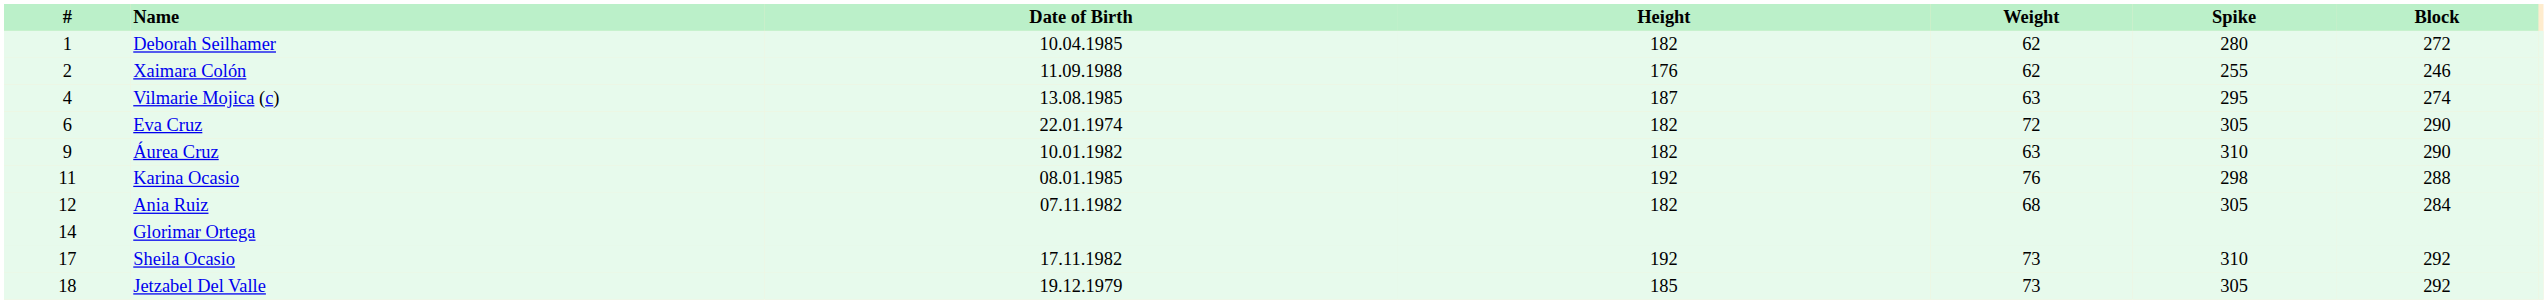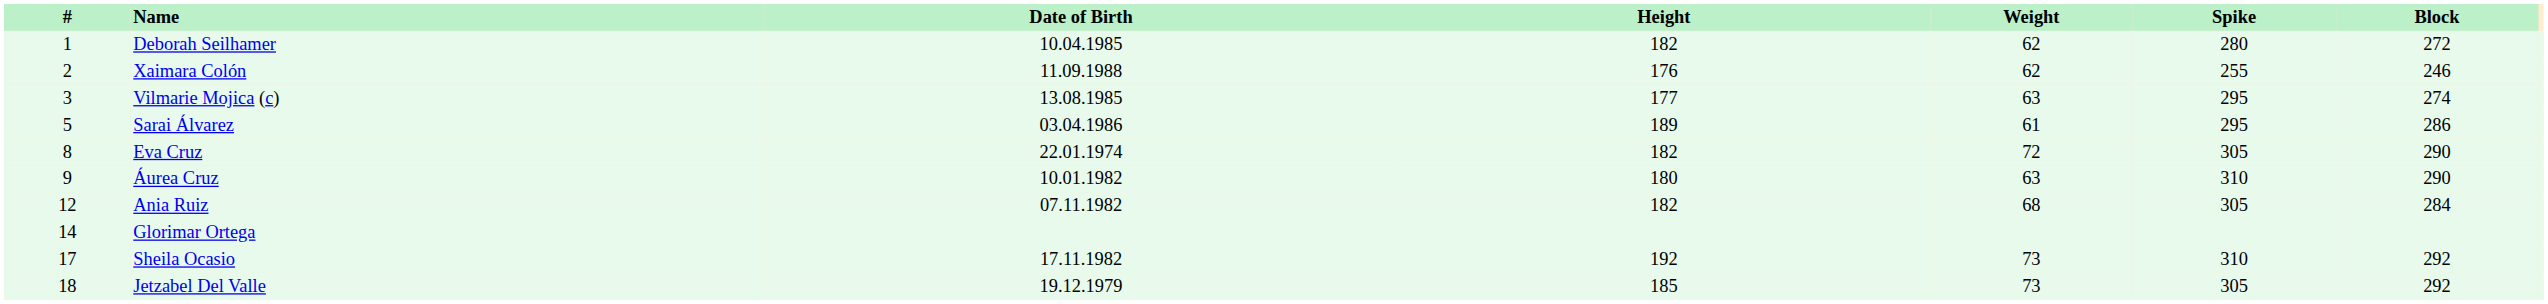 <table border=0 cellpadding=2 cellspacing=0  |- bgcolor=#FFECCE style="text-align:center; font-size:90%;" width=100%>
 <tr bgcolor=#BBF0C9>
 <th width=5%>#</th>
 <th width=25% align=left>Name</th>
 <th width=25%>Date of Birth</th>
 <th width=21%>Height</th>
 <th width=8%>Weight</th>
 <th width=8%>Spike</th>
 <th width=8%>Block</th>
 </tr>
 <tr bgcolor=#E7FAEC>
 <td>1</td>
 <td align=left><a href='#'>Deborah Seilhamer</a></td>
 <td>10.04.1985</td>
 <td>182</td>
 <td>62</td>
 <td>280</td>
 <td>272</td>
 <td></td>
 </tr>
 <tr bgcolor=#E7FAEC>
 <td>2</td>
 <td align=left><a href='#'>Xaimara Colón</a></td>
 <td>11.09.1988</td>
 <td>176</td>
 <td>62</td>
 <td>255</td>
 <td>246</td>
 <td></td>
 </tr>
 <tr bgcolor=#E7FAEC>
-<td>4</td>
+<td>3</td>
 <td align=left><a href='#'>Vilmarie Mojica</a> (<a href='#'>c</a>)</td>
 <td>13.08.1985</td>
-<td>187</td>
+<td>177</td>
 <td>63</td>
 <td>295</td>
 <td>274</td>
 <td></td>
 </tr>
 <tr bgcolor=#E7FAEC>
-<td>6</td>
+<td>5</td>
+<td align=left><a href='#'>Sarai Álvarez</a></td>
+<td>03.04.1986</td>
+<td>189</td>
+<td>61</td>
+<td>295</td>
+<td>286</td>
+<td></td>
+</tr>
+<tr bgcolor=#E7FAEC>
+<td>8</td>
 <td align=left><a href='#'>Eva Cruz</a></td>
 <td>22.01.1974</td>
 <td>182</td>
 <td>72</td>
 <td>305</td>
 <td>290</td>
 <td></td>
 </tr>
 <tr bgcolor=#E7FAEC>
 <td>9</td>
 <td align=left><a href='#'>Áurea Cruz</a></td>
 <td>10.01.1982</td>
-<td>182</td>
+<td>180</td>
 <td>63</td>
 <td>310</td>
 <td>290</td>
-<td></td>
-</tr>
-<tr bgcolor=#E7FAEC>
-<td>11</td>
-<td align=left><a href='#'>Karina Ocasio</a></td>
-<td>08.01.1985</td>
-<td>192</td>
-<td>76</td>
-<td>298</td>
-<td>288</td>
 <td></td>
 </tr>
 <tr bgcolor=#E7FAEC>
 <td>12</td>
 <td align=left><a href='#'>Ania Ruiz</a></td>
 <td>07.11.1982</td>
 <td>182</td>
 <td>68</td>
 <td>305</td>
 <td>284</td>
 <td></td>
 </tr>
 <tr bgcolor=#E7FAEC>
 <td>14</td>
 <td align=left><a href='#'>Glorimar Ortega</a></td>
 <td></td>
 <td></td>
 <td></td>
 <td></td>
 <td></td>
 <td></td>
 </tr>
 <tr bgcolor=#E7FAEC>
 <td>17</td>
 <td align=left><a href='#'>Sheila Ocasio</a></td>
 <td>17.11.1982</td>
 <td>192</td>
 <td>73</td>
 <td>310</td>
 <td>292</td>
 <td></td>
 </tr>
 <tr bgcolor=#E7FAEC>
 <td>18</td>
 <td align=left><a href='#'>Jetzabel Del Valle</a></td>
 <td>19.12.1979</td>
 <td>185</td>
 <td>73</td>
 <td>305</td>
 <td>292</td>
 <td></td>
 </tr>
 </table>
